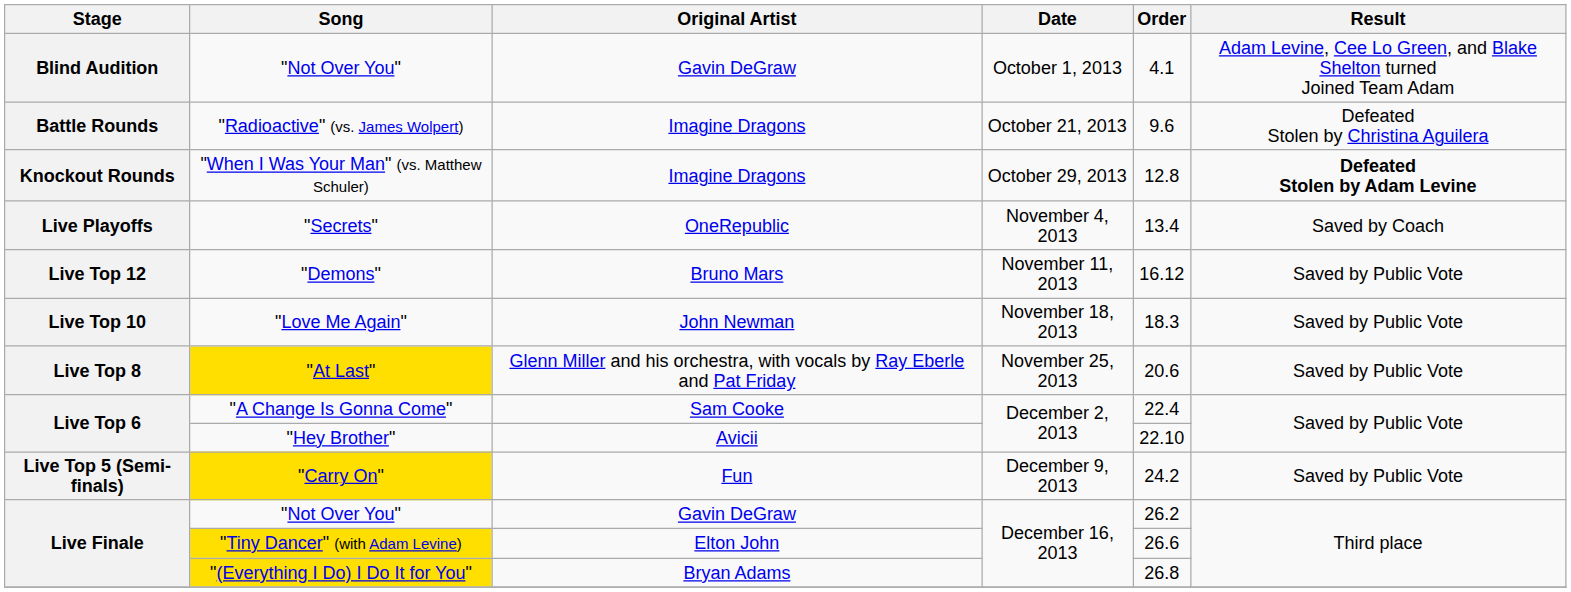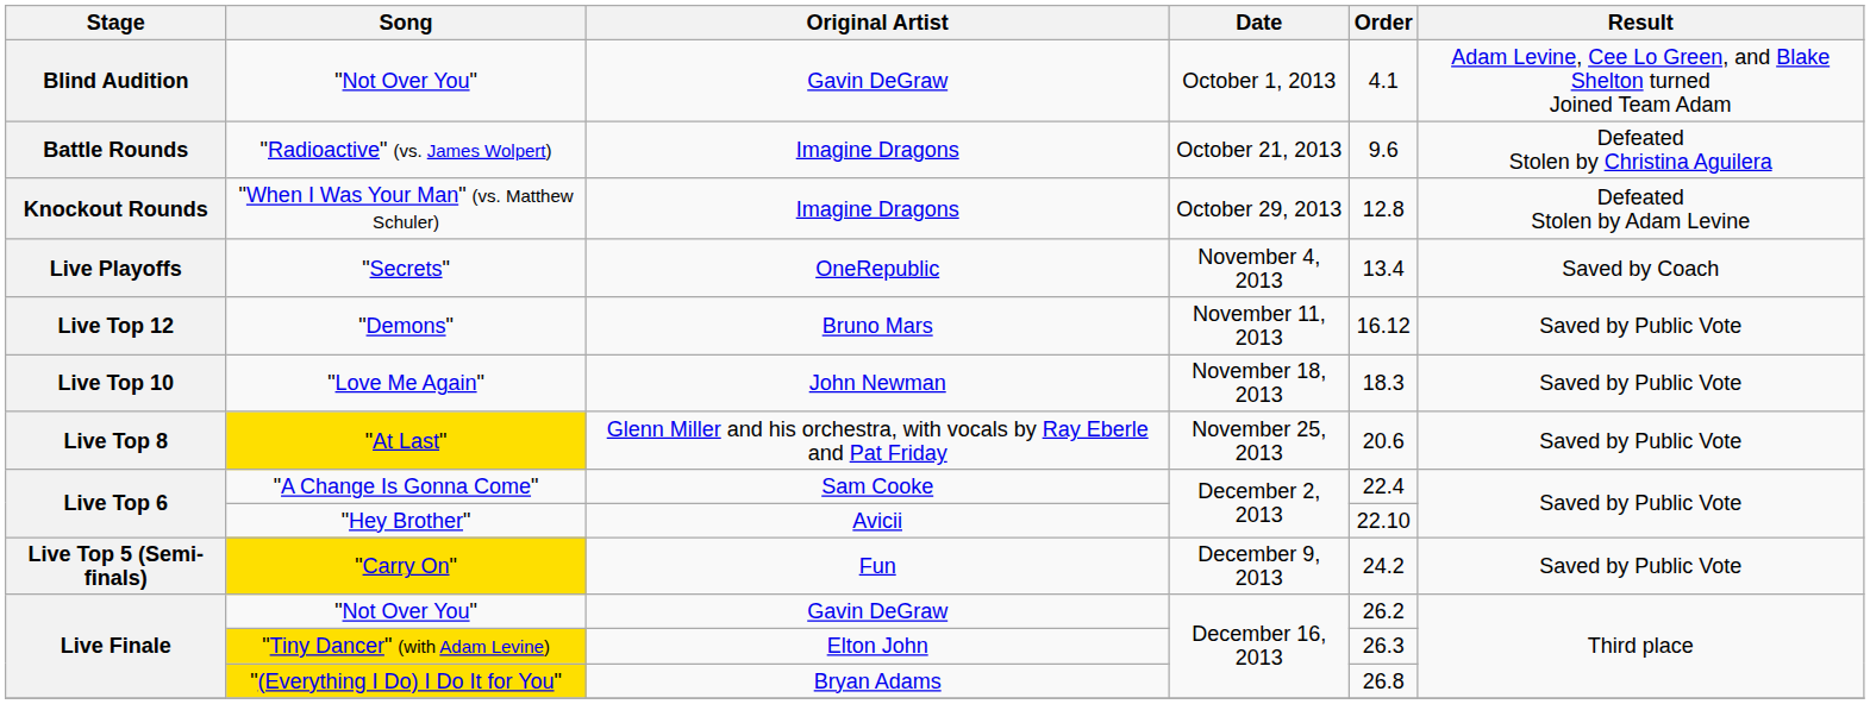 <table class="wikitable" style="text-align:center; font-size:90%; line-height:16px;">
 <tr>
 <th scope="col">Stage</th>
 <th scope="col">Song</th>
 <th scope="col">Original Artist</th>
 <th scope="col">Date</th>
 <th scope="col">Order</th>
 <th scope="col">Result</th>
 </tr>
 <tr>
 <th scope="row">Blind Audition</th>
 <td>"<a href='#'>Not Over You</a>"</td>
 <td><a href='#'>Gavin DeGraw</a></td>
 <td>October 1, 2013</td>
 <td>4.1</td>
 <td><a href='#'>Adam Levine</a>, <a href='#'>Cee Lo Green</a>, and <a href='#'>Blake Shelton</a> turned<br>Joined Team Adam</td>
 </tr>
 <tr>
 <th scope="row">Battle Rounds</th>
 <td>"<a href='#'>Radioactive</a>" <small>(vs. <a href='#'>James Wolpert</a>)</small></td>
 <td><a href='#'>Imagine Dragons</a></td>
 <td>October 21, 2013</td>
 <td>9.6</td>
 <td>Defeated<br>Stolen by <a href='#'>Christina Aguilera</a></td>
 </tr>
 <tr>
 <th scope="row">Knockout Rounds</th>
 <td>"<a href='#'>When I Was Your Man</a>" <small>(vs. Matthew Schuler)</small></td>
 <td><a href='#'>Imagine Dragons</a></td>
 <td>October 29, 2013</td>
 <td>12.8</td>
-<td><strong>Defeated<br>Stolen by Adam Levine</strong></td>
+<td>Defeated<br>Stolen by Adam Levine</td>
 </tr>
 <tr>
 <th scope="row">Live Playoffs</th>
 <td>"<a href='#'>Secrets</a>"</td>
 <td><a href='#'>OneRepublic</a></td>
 <td>November 4, 2013</td>
 <td>13.4</td>
 <td>Saved by Coach</td>
 </tr>
 <tr>
 <th scope="row">Live Top 12</th>
 <td>"<a href='#'>Demons</a>"</td>
 <td><a href='#'>Bruno Mars</a></td>
 <td>November 11, 2013</td>
 <td>16.12</td>
 <td>Saved by Public Vote</td>
 </tr>
 <tr>
 <th scope="row">Live Top 10</th>
 <td>"<a href='#'>Love Me Again</a>"</td>
 <td><a href='#'>John Newman</a></td>
 <td>November 18, 2013</td>
 <td>18.3</td>
 <td>Saved by Public Vote</td>
 </tr>
 <tr>
 <th scope="row">Live Top 8</th>
 <td style="background:#FEDF00;">"<a href='#'>At Last</a>"</td>
 <td><a href='#'>Glenn Miller</a> and his orchestra, with vocals by <a href='#'>Ray Eberle</a> and <a href='#'>Pat Friday</a></td>
 <td>November 25, 2013</td>
 <td>20.6</td>
 <td>Saved by Public Vote</td>
 </tr>
 <tr>
 <th scope="row" rowspan="2">Live Top 6</th>
 <td>"<a href='#'>A Change Is Gonna Come</a>"</td>
 <td><a href='#'>Sam Cooke</a></td>
 <td rowspan="2">December 2, 2013</td>
 <td>22.4</td>
 <td rowspan="2">Saved by Public Vote</td>
 </tr>
 <tr>
 <td>"<a href='#'>Hey Brother</a>"</td>
 <td><a href='#'>Avicii</a></td>
 <td>22.10</td>
 </tr>
 <tr>
 <th scope="row">Live Top 5 (Semi-finals)</th>
 <td style="background:#FEDF00;">"<a href='#'>Carry On</a>"</td>
 <td><a href='#'>Fun</a></td>
 <td>December 9, 2013</td>
 <td>24.2</td>
 <td>Saved by Public Vote</td>
 </tr>
 <tr>
 <th scope="row" rowspan="3">Live Finale</th>
 <td>"<a href='#'>Not Over You</a>"</td>
 <td><a href='#'>Gavin DeGraw</a></td>
 <td rowspan="3">December 16, 2013</td>
 <td>26.2</td>
 <td rowspan="3">Third place</td>
 </tr>
 <tr>
 <td style="background:#FEDF00;">"<a href='#'>Tiny Dancer</a>" <small>(with <a href='#'>Adam Levine</a>)</small></td>
 <td><a href='#'>Elton John</a></td>
-<td>26.6</td>
+<td>26.3</td>
 </tr>
 <tr>
 <td style="background:#FEDF00;">"<a href='#'>(Everything I Do) I Do It for You</a>"</td>
 <td><a href='#'>Bryan Adams</a></td>
 <td>26.8</td>
 </tr>
 <tr>
 </tr>
 </table>
